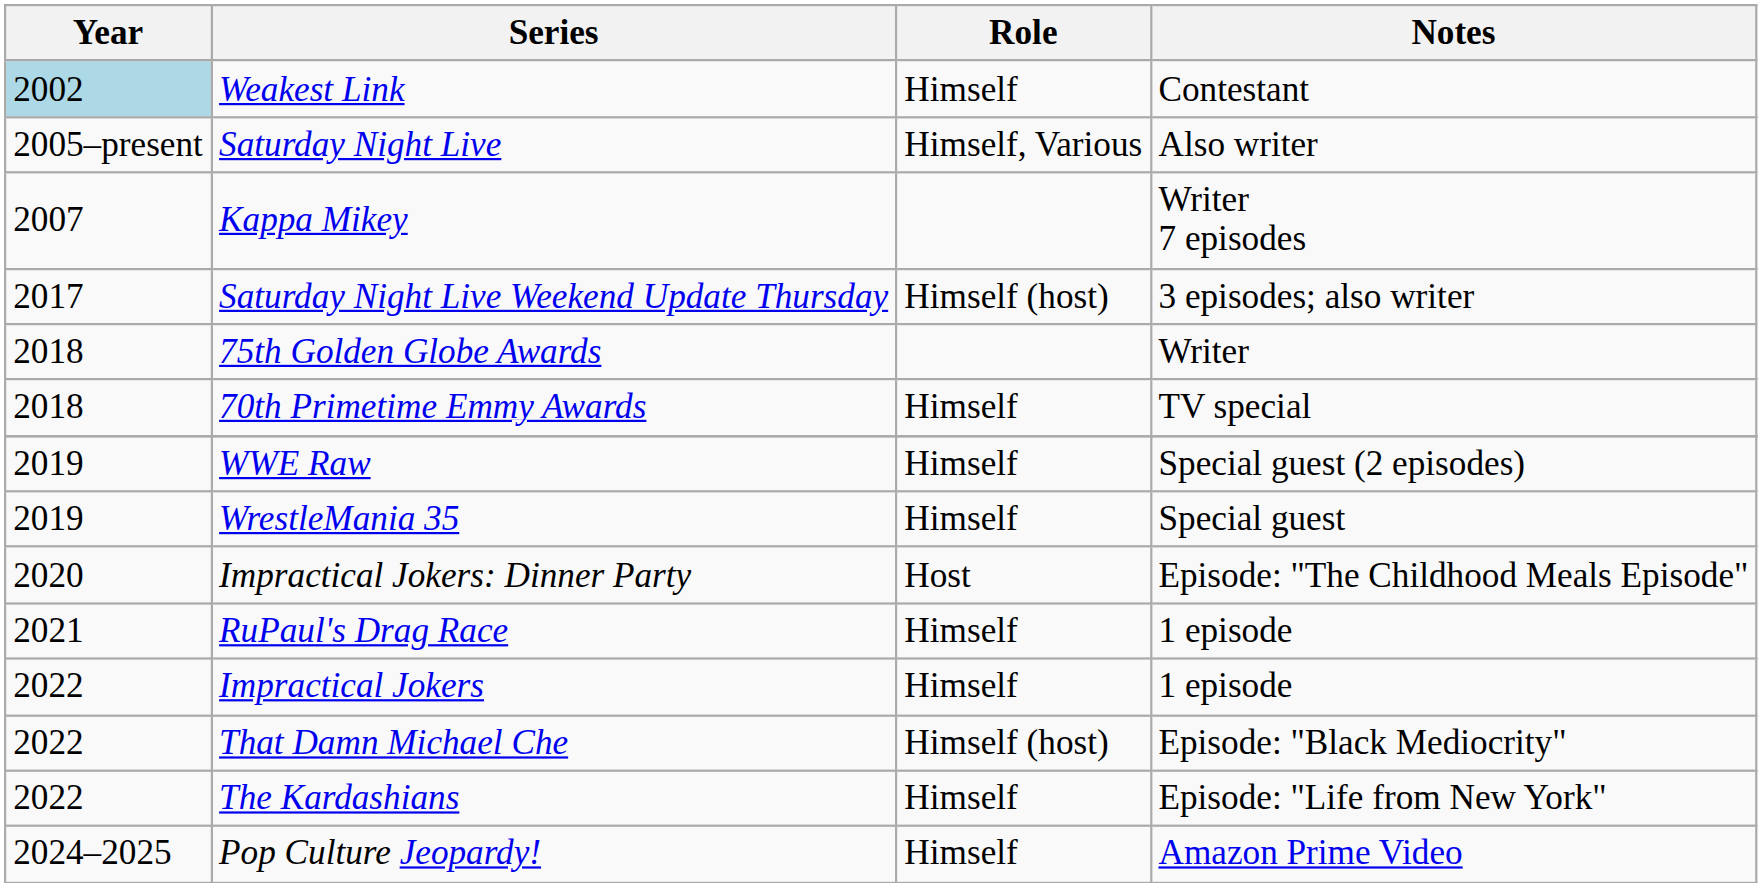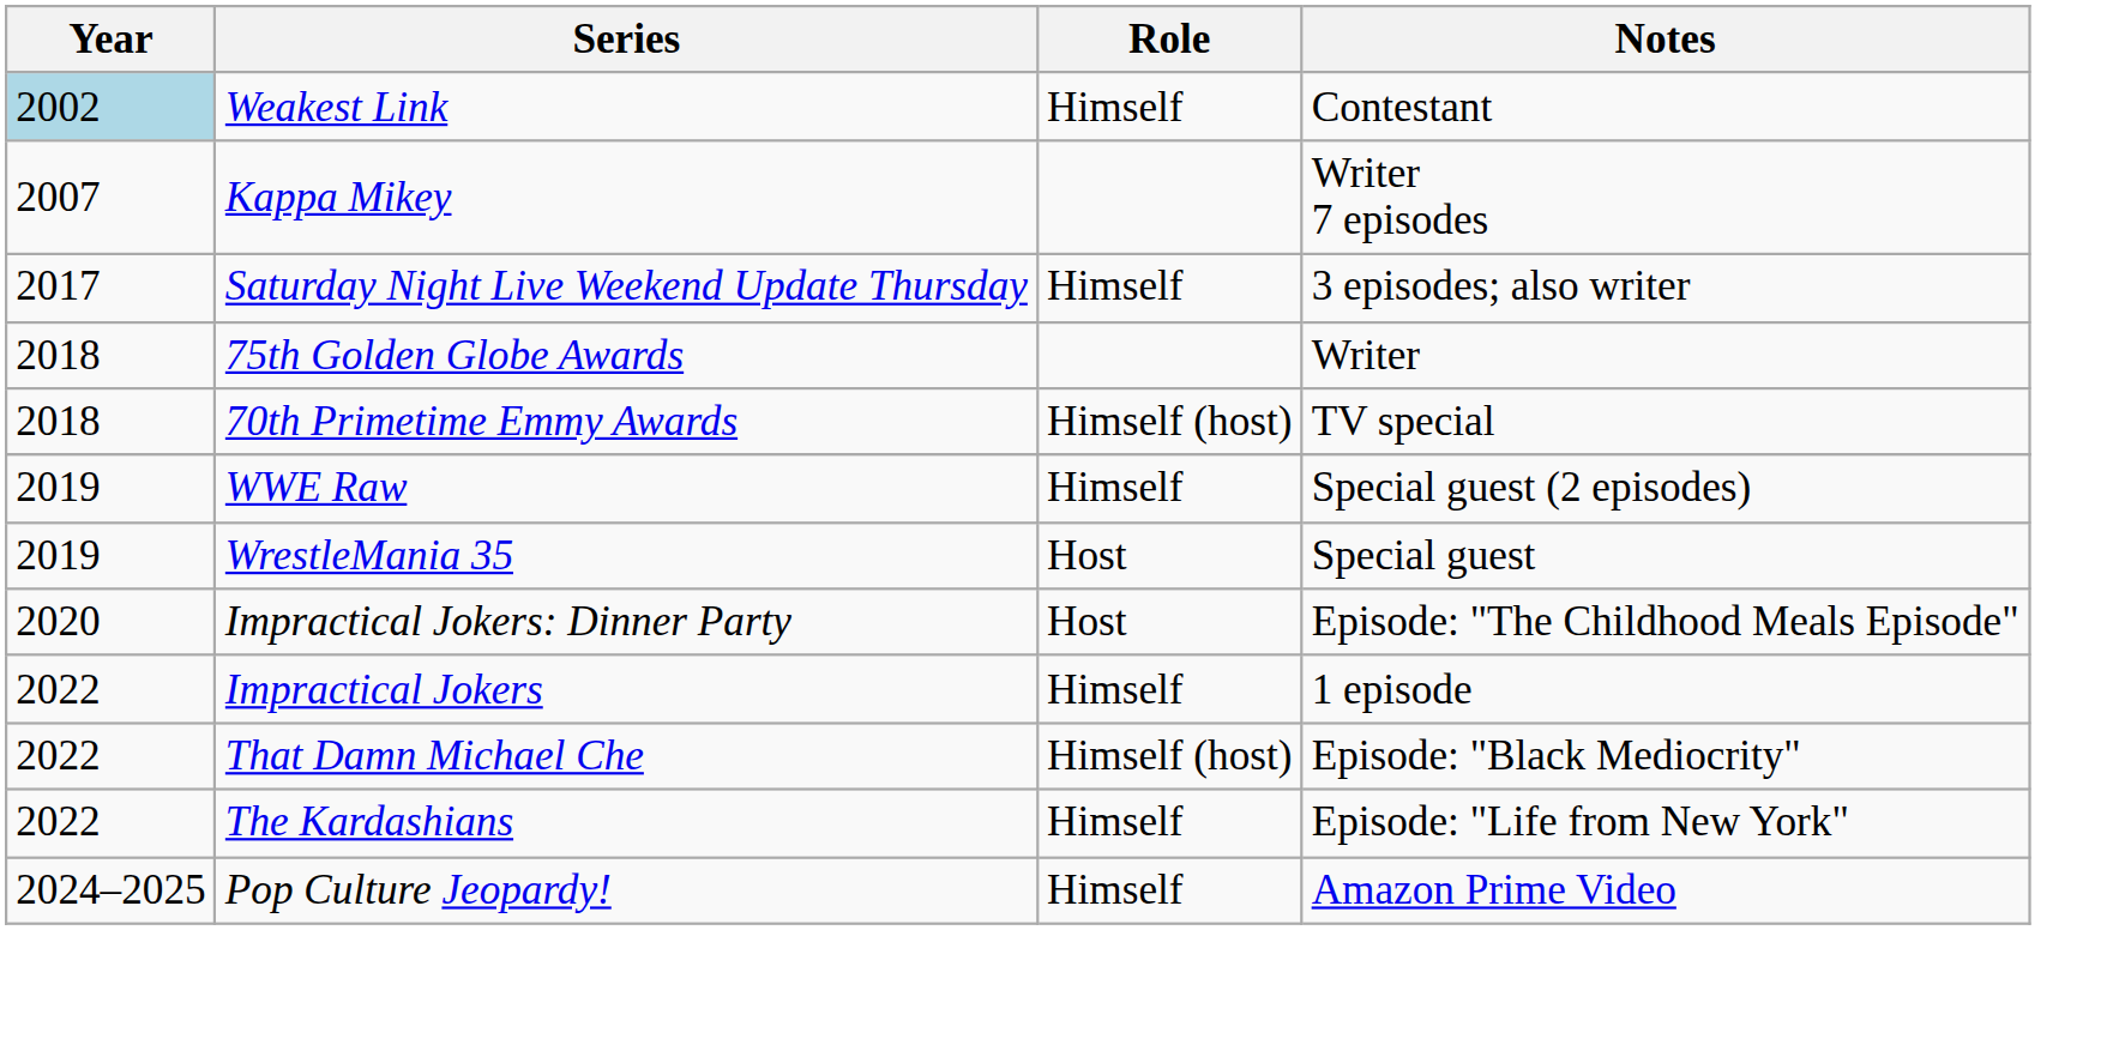 <table class="wikitable sortable">
 <tr>
 <th>Year</th>
 <th>Series</th>
 <th>Role</th>
 <th>Notes</th>
 </tr>
 <tr>
 <td style="background: lightblue;">2002</td>
 <td><em><a href='#'>Weakest Link</a></em></td>
 <td>Himself</td>
 <td>Contestant</td>
 </tr>
 <tr>
-<td>2005–present</td>
-<td><em><a href='#'>Saturday Night Live</a></em></td>
-<td>Himself, Various</td>
-<td>Also writer</td>
-</tr>
-<tr>
 <td>2007</td>
 <td><em><a href='#'>Kappa Mikey</a></em></td>
 <td></td>
 <td>Writer<br>7 episodes</td>
 </tr>
 <tr>
 <td>2017</td>
 <td><em><a href='#'>Saturday Night Live Weekend Update Thursday</a></em></td>
-<td>Himself (host)</td>
+<td>Himself</td>
 <td>3 episodes; also writer</td>
 </tr>
 <tr>
 <td>2018</td>
 <td><em><a href='#'>75th Golden Globe Awards</a></em></td>
 <td></td>
 <td>Writer</td>
 </tr>
 <tr>
 <td>2018</td>
 <td><em><a href='#'>70th Primetime Emmy Awards</a></em></td>
-<td>Himself</td>
+<td>Himself (host)</td>
 <td>TV special</td>
 </tr>
 <tr>
 </tr>
 <tr>
 <td>2019</td>
 <td><em><a href='#'>WWE Raw</a></em></td>
 <td>Himself</td>
 <td>Special guest (2 episodes)</td>
 </tr>
 <tr>
 <td>2019</td>
 <td><em><a href='#'>WrestleMania 35</a></em></td>
-<td>Himself</td>
+<td>Host</td>
 <td>Special guest</td>
 </tr>
 <tr>
 <td>2020</td>
 <td><em>Impractical Jokers: Dinner Party</em></td>
 <td>Host</td>
 <td>Episode: "The Childhood Meals Episode"</td>
-</tr>
-<tr>
-<td>2021</td>
-<td><em><a href='#'>RuPaul's Drag Race</a></em></td>
-<td>Himself</td>
-<td>1 episode</td>
 </tr>
 <tr>
 <td>2022</td>
 <td><em><a href='#'>Impractical Jokers</a></em></td>
 <td>Himself</td>
 <td>1 episode</td>
 </tr>
 <tr>
 <td>2022</td>
 <td><em><a href='#'>That Damn Michael Che</a></em></td>
 <td>Himself (host)</td>
 <td>Episode: "Black Mediocrity"</td>
 </tr>
 <tr>
 <td>2022</td>
 <td><em><a href='#'>The Kardashians</a></em></td>
 <td>Himself</td>
 <td>Episode: "Life from New York"</td>
 </tr>
 <tr>
 <td>2024–2025</td>
 <td><em>Pop Culture <a href='#'>Jeopardy!</a></em></td>
 <td>Himself</td>
 <td><a href='#'>Amazon Prime Video</a></td>
 </tr>
 </table>
